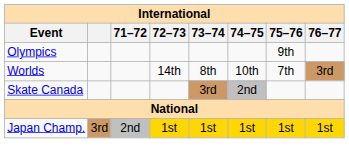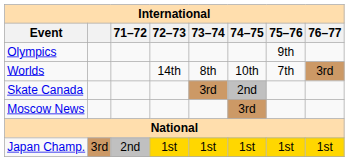 <table class="wikitable" style="text-align:center">
 <tr>
 <th style="background-color: #ffdead; " colspan=8 align=center>International</th>
 </tr>
 <tr>
 <th>Event</th>
 <th></th>
 <th>71–72</th>
 <th>72–73</th>
 <th>73–74</th>
 <th>74–75</th>
 <th>75–76</th>
 <th>76–77</th>
 </tr>
 <tr>
 <td align=left><a href='#'>Olympics</a></td>
 <td></td>
 <td></td>
 <td></td>
 <td></td>
 <td></td>
 <td>9th</td>
 <td></td>
 </tr>
 <tr>
 <td align=left><a href='#'>Worlds</a></td>
 <td></td>
 <td></td>
 <td>14th</td>
 <td>8th</td>
 <td>10th</td>
 <td>7th</td>
 <td bgcolor=cc9966>3rd</td>
 </tr>
 <tr>
 <td align=left><a href='#'>Skate Canada</a></td>
 <td></td>
 <td></td>
 <td></td>
 <td bgcolor=cc9966>3rd</td>
 <td bgcolor=silver>2nd</td>
 <td></td>
 <td></td>
 </tr>
 <tr>
+<td align=left><a href='#'>Moscow News</a></td>
+<td></td>
+<td></td>
+<td></td>
+<td></td>
+<td bgcolor=cc9966>3rd</td>
+<td></td>
+<td></td>
+</tr>
+<tr>
 <th style="background-color: #ffdead; " colspan=8 align=center>National</th>
 </tr>
 <tr>
 <td align=left><a href='#'>Japan Champ.</a></td>
 <td bgcolor=cc9966>3rd</td>
 <td bgcolor=silver>2nd</td>
 <td bgcolor=gold>1st</td>
 <td bgcolor=gold>1st</td>
 <td bgcolor=gold>1st</td>
 <td bgcolor=gold>1st</td>
 <td bgcolor=gold>1st</td>
 </tr>
 </table>
